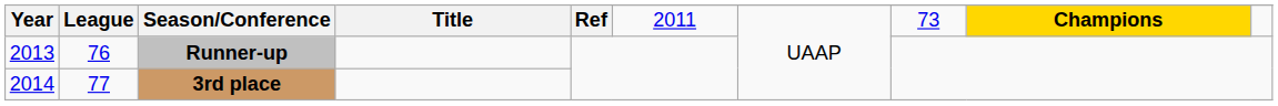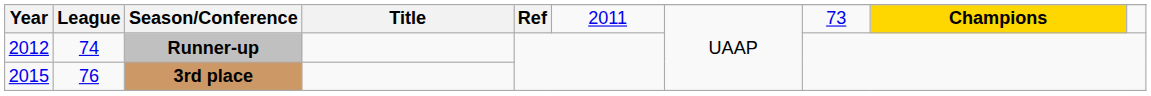 <table class="wikitable sortable" style="text-align:center" width="80%">
 <tr>
 <th style="width:5px;" rowspan="2">Year</th>
 <th style="width:25px;" rowspan="2">League</th>
 <th style="width:100px;" rowspan="2">Season/Conference</th>
 <th style="width:180px;" rowspan="2">Title</th>
 <th style="width:25px;" rowspan="2">Ref</th>
 </tr>
 <tr align=center>
 <td><a href='#'>2011</a></td>
 <td rowspan=3>UAAP</td>
 <td><a href='#'>73</a></td>
 <td style="background:gold;"><strong>Champions</strong></td>
 <td></td>
 </tr>
 <tr align=center>
-<td><a href='#'>2013</a></td>
-<td><a href='#'>76</a></td>
+<td><a href='#'>2012</a></td>
+<td><a href='#'>74</a></td>
 <td style="background:silver;"><strong>Runner-up</strong></td>
 <td></td>
 </tr>
 <tr align=center>
-<td><a href='#'>2014</a></td>
-<td><a href='#'>77</a></td>
+<td><a href='#'>2015</a></td>
+<td><a href='#'>76</a></td>
 <td style="background: #c96;"><strong>3rd place</strong></td>
 <td></td>
 </tr>
 </table>
